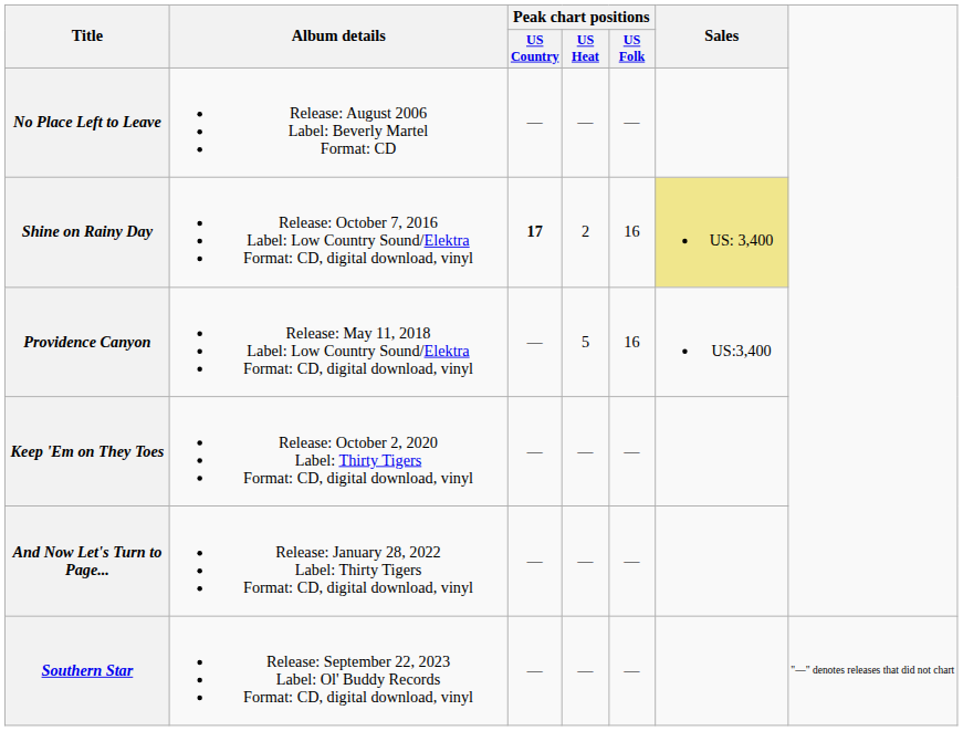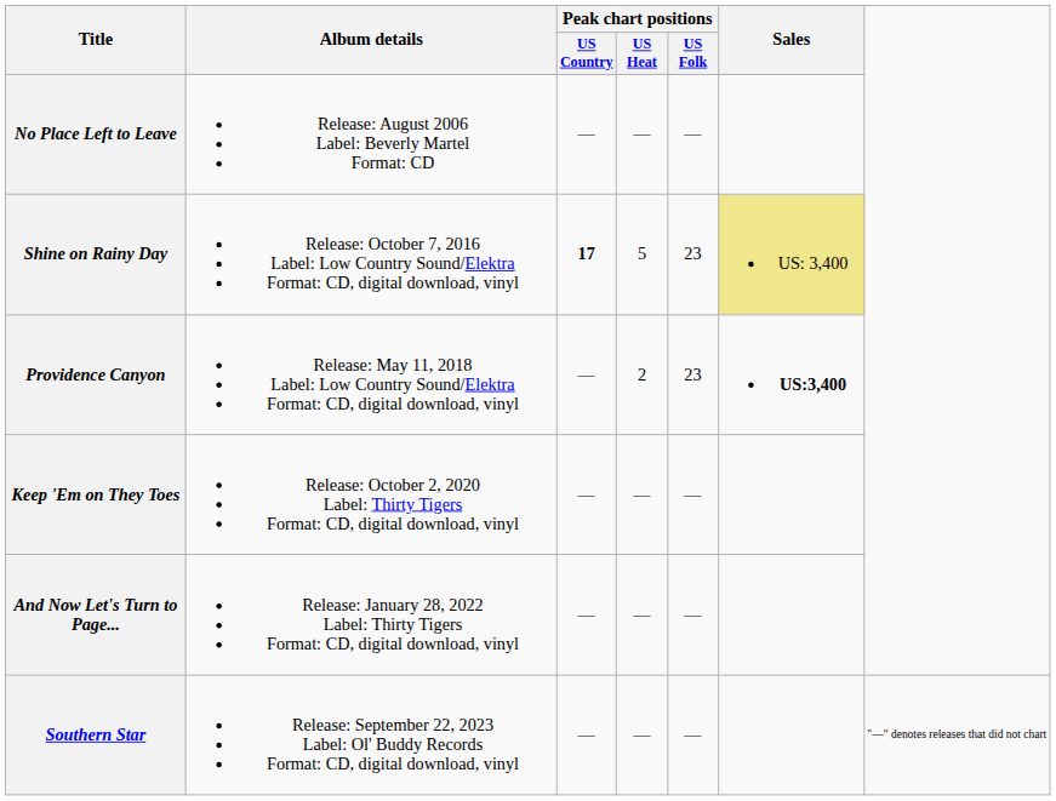 <table class="wikitable plainrowheaders" style="text-align:center;">
 <tr>
 <th scope="col" rowspan="2" style="width:10em;">Title</th>
 <th scope="col" rowspan="2" style="width:21em;">Album details</th>
 <th scope="col" colspan="3">Peak chart positions</th>
 <th scope="col" rowspan="2" style="width:8em;">Sales</th>
 </tr>
 <tr>
 <th scope="col" style="width:3em;font-size:85%;"><a href='#'>US<br>Country</a><br></th>
 <th scope="col" style="width:3em;font-size:85%;"><a href='#'>US<br>Heat</a><br></th>
 <th scope="col" style="width:3em;font-size:85%;"><a href='#'>US<br>Folk</a><br></th>
 </tr>
 <tr>
 <th scope="row"><em>No Place Left to Leave</em></th>
 <td><br><ul><li>Release: August 2006</li><li>Label: Beverly Martel</li><li>Format: CD</li></ul></td>
 <td>—</td>
 <td>—</td>
 <td>—</td>
 <td></td>
 </tr>
 <tr>
 <th scope="row"><em>Shine on Rainy Day</em></th>
 <td><br><ul><li>Release: October 7, 2016</li><li>Label: Low Country Sound/<a href='#'>Elektra</a></li><li>Format: CD, digital download, vinyl</li></ul></td>
 <td><strong>17</strong></td>
-<td>2</td>
-<td>16</td>
+<td>5</td>
+<td>23</td>
 <td style="background: khaki;"><br><ul><li>US: 3,400</li></ul></td>
 </tr>
 <tr>
 <th scope="row"><em>Providence Canyon</em></th>
 <td><br><ul><li>Release: May 11, 2018</li><li>Label: Low Country Sound/<a href='#'>Elektra</a></li><li>Format: CD, digital download, vinyl</li></ul></td>
 <td>—</td>
-<td>5</td>
-<td>16</td>
-<td><br><ul><li>US:3,400</li></ul></td>
+<td>2</td>
+<td>23</td>
+<td><strong><br><ul><li>US:3,400</li></ul></strong></td>
 </tr>
 <tr>
 <th scope="row"><em>Keep 'Em on They Toes</em></th>
 <td><br><ul><li>Release: October 2, 2020</li><li>Label: <a href='#'>Thirty Tigers</a></li><li>Format: CD, digital download, vinyl</li></ul></td>
 <td>—</td>
 <td>—</td>
 <td>—</td>
 <td></td>
 </tr>
 <tr>
 <th scope="row"><em>And Now Let's Turn to Page...</em></th>
 <td><br><ul><li>Release: January 28, 2022</li><li>Label: Thirty Tigers</li><li>Format: CD, digital download, vinyl</li></ul></td>
 <td>—</td>
 <td>—</td>
 <td>—</td>
 <td></td>
 </tr>
 <tr>
 <th scope="row"><em><a href='#'>Southern Star</a></em></th>
 <td><br><ul><li>Release: September 22, 2023</li><li>Label: Ol' Buddy Records</li><li>Format: CD, digital download, vinyl</li></ul></td>
 <td>—</td>
 <td>—</td>
 <td>—</td>
 <td></td>
 <td colspan="7" style="font-size:8pt">"—" denotes releases that did not chart</td>
 </tr>
 </table>
